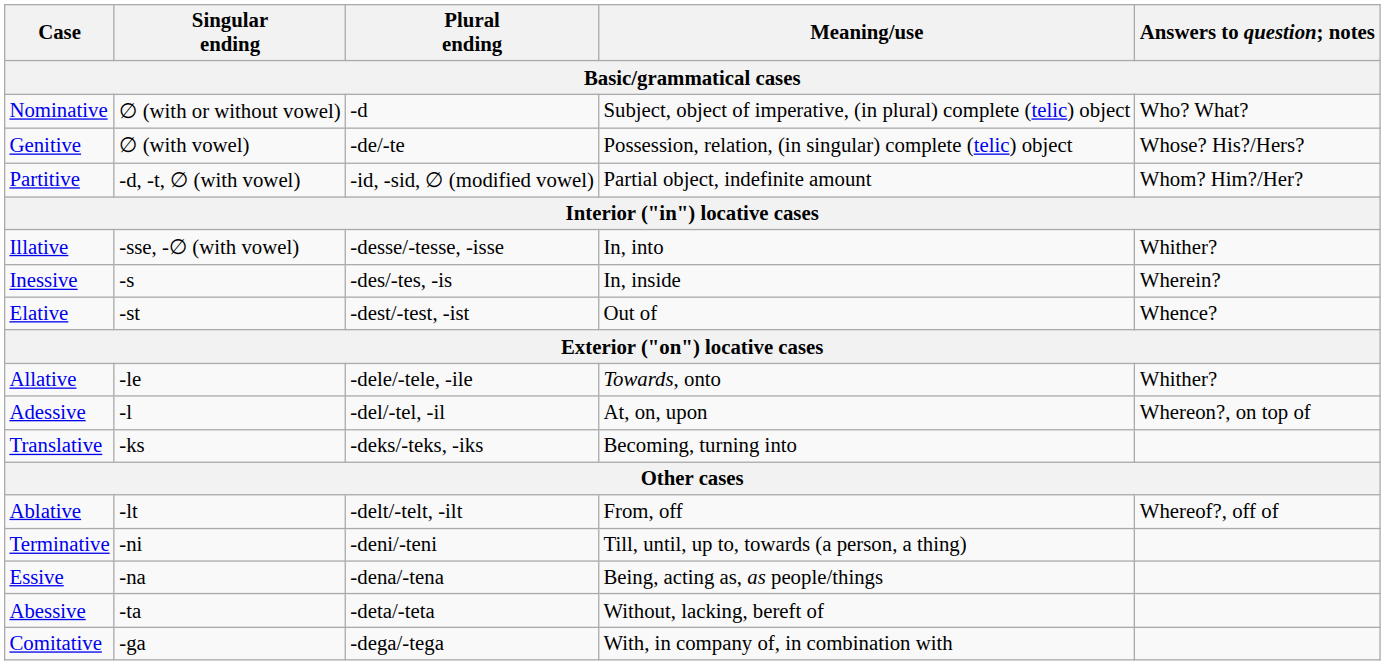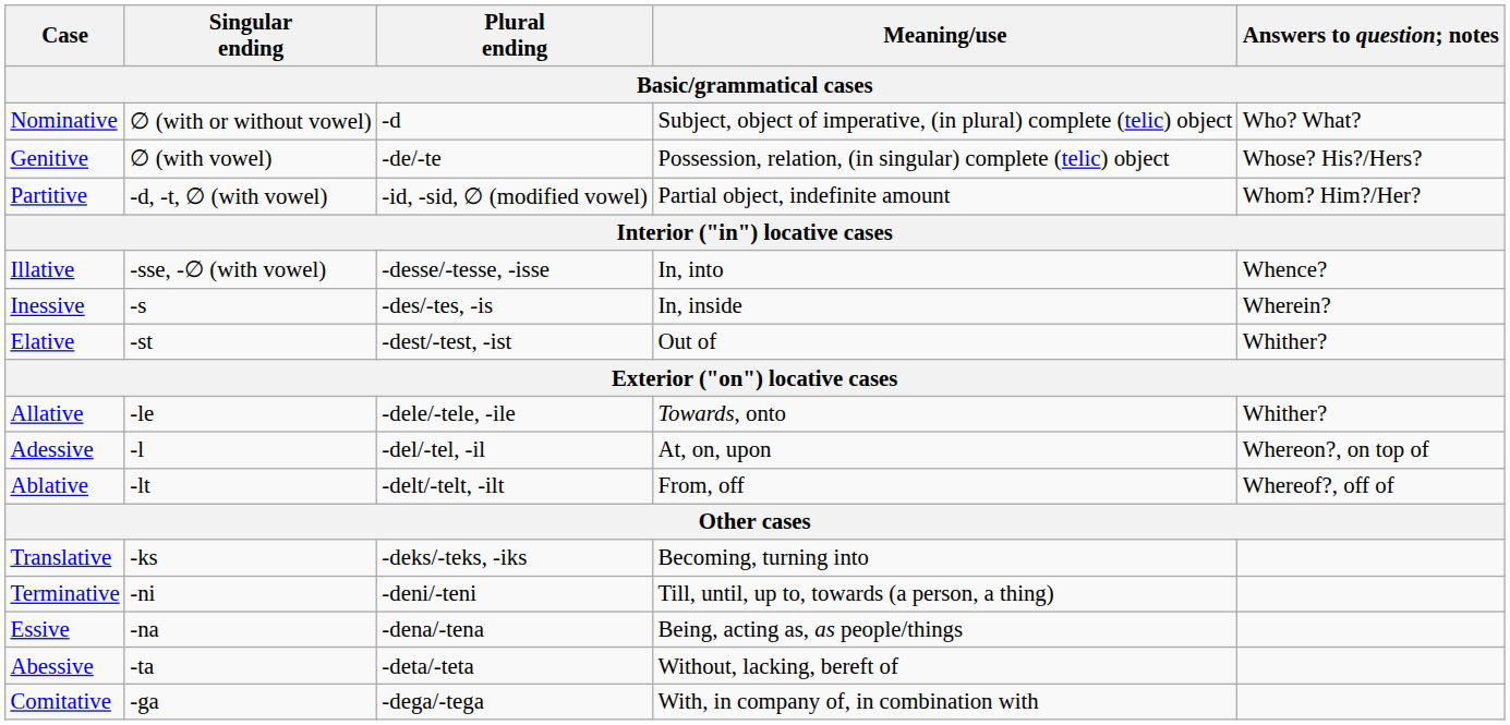 <table class="wikitable">
 <tr>
 <th>Case</th>
 <th>Singular<br>ending</th>
 <th>Plural<br>ending</th>
 <th>Meaning/use</th>
 <th>Answers to <em>question</em>; notes</th>
 </tr>
 <tr>
 <th colspan="5">Basic/grammatical cases</th>
 </tr>
 <tr>
 <td><a href='#'>Nominative</a></td>
 <td>∅ (with or without vowel)</td>
 <td>-d</td>
 <td>Subject, object of imperative, (in plural) complete (<a href='#'>telic</a>) object</td>
 <td>Who? What?</td>
 </tr>
 <tr>
 <td><a href='#'>Genitive</a></td>
 <td>∅ (with vowel)</td>
 <td>-de/-te</td>
 <td>Possession, relation, (in singular) complete (<a href='#'>telic</a>) object</td>
 <td>Whose? His?/Hers?</td>
 </tr>
 <tr>
 <td><a href='#'>Partitive</a></td>
 <td>-d, -t, ∅ (with vowel)</td>
 <td>-id, -sid, ∅ (modified vowel)</td>
 <td>Partial object, indefinite amount</td>
 <td>Whom? Him?/Her?</td>
 </tr>
 <tr>
 <th colspan="5">Interior ("in") locative cases</th>
 </tr>
 <tr>
 <td><a href='#'>Illative</a></td>
 <td>-sse, -∅ (with vowel)</td>
 <td>-desse/-tesse, -isse</td>
 <td>In, into</td>
-<td>Whither?</td>
+<td>Whence?</td>
 </tr>
 <tr>
 <td><a href='#'>Inessive</a></td>
 <td>-s</td>
 <td>-des/-tes, -is</td>
 <td>In, inside</td>
 <td>Wherein?</td>
 </tr>
 <tr>
 <td><a href='#'>Elative</a></td>
 <td>-st</td>
 <td>-dest/-test, -ist</td>
 <td>Out of</td>
-<td>Whence?</td>
+<td>Whither?</td>
 </tr>
 <tr>
 <th colspan="5">Exterior ("on") locative cases</th>
 </tr>
 <tr>
 <td><a href='#'>Allative</a></td>
 <td>-le</td>
 <td>-dele/-tele, -ile</td>
 <td><em>Towards</em>, onto</td>
 <td>Whither?</td>
 </tr>
 <tr>
 <td><a href='#'>Adessive</a></td>
 <td>-l</td>
 <td>-del/-tel, -il</td>
 <td>At, on, upon</td>
 <td>Whereon?, on top of</td>
 </tr>
 <tr>
+<td><a href='#'>Ablative</a></td>
+<td>-lt</td>
+<td>-delt/-telt, -ilt</td>
+<td>From, off</td>
+<td>Whereof?, off of</td>
+</tr>
+<tr>
+<th colspan="5">Other cases</th>
+</tr>
+<tr>
 <td><a href='#'>Translative</a></td>
 <td>-ks</td>
 <td>-deks/-teks, -iks</td>
 <td>Becoming, turning into</td>
 <td></td>
-</tr>
-<tr>
-<th colspan="5">Other cases</th>
-</tr>
-<tr>
-<td><a href='#'>Ablative</a></td>
-<td>-lt</td>
-<td>-delt/-telt, -ilt</td>
-<td>From, off</td>
-<td>Whereof?, off of</td>
 </tr>
 <tr>
 <td><a href='#'>Terminative</a></td>
 <td>-ni</td>
 <td>-deni/-teni</td>
 <td>Till, until, up to, towards (a person, a thing)</td>
 <td></td>
 </tr>
 <tr>
 <td><a href='#'>Essive</a></td>
 <td>-na</td>
 <td>-dena/-tena</td>
 <td>Being, acting as, <em>as</em> people/things</td>
 <td></td>
 </tr>
 <tr>
 <td><a href='#'>Abessive</a></td>
 <td>-ta</td>
 <td>-deta/-teta</td>
 <td>Without, lacking, bereft of</td>
 <td></td>
 </tr>
 <tr>
 <td><a href='#'>Comitative</a></td>
 <td>-ga</td>
 <td>-dega/-tega</td>
 <td>With, in company of, in combination with</td>
 <td></td>
 </tr>
 </table>
